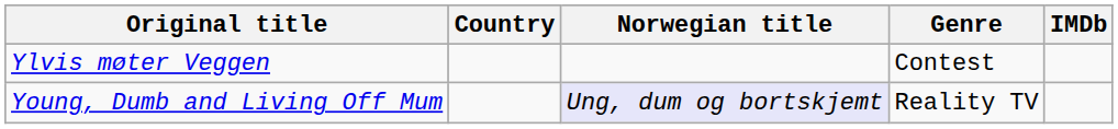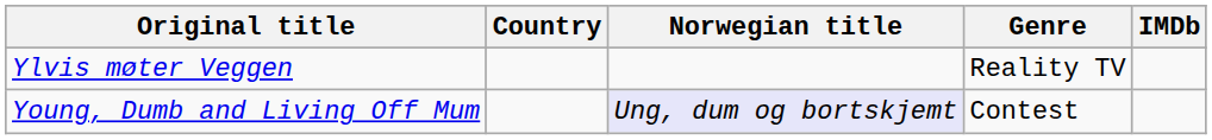 <table class="wikitable">
 <tr>
 <th>Original title</th>
 <th>Country</th>
 <th>Norwegian title</th>
 <th>Genre</th>
 <th>IMDb</th>
 </tr>
 <tr>
 <td><em><a href='#'>Ylvis møter Veggen</a></em></td>
 <td></td>
 <td></td>
-<td>Contest</td>
+<td>Reality TV</td>
 <td></td>
 </tr>
 <tr>
 <td><em><a href='#'>Young, Dumb and Living Off Mum</a></em></td>
 <td></td>
 <td style="background: lavender;"><em>Ung, dum og bortskjemt</em></td>
-<td>Reality TV</td>
+<td>Contest</td>
 <td></td>
 </tr>
 </table>
